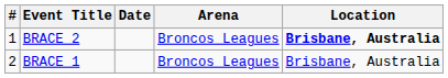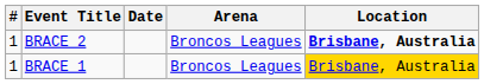 <table class="sortable wikitable succession-box" style="font-size:90%;">
 <tr>
 <th scope="col">#</th>
 <th scope="col">Event Title</th>
 <th scope="col">Date</th>
 <th scope="col">Arena</th>
 <th scope="col">Location</th>
 </tr>
 <tr>
 <td align="center">1</td>
 <td><a href='#'>BRACE 2</a></td>
 <td></td>
 <td><a href='#'>Broncos Leagues</a></td>
 <td><strong><a href='#'>Brisbane</a>, Australia</strong></td>
 </tr>
 <tr>
-<td align="center">2</td>
+<td align="center">1</td>
 <td><a href='#'>BRACE 1</a></td>
 <td></td>
 <td><a href='#'>Broncos Leagues</a></td>
-<td><a href='#'>Brisbane</a>, Australia</td>
+<td style="background: gold;"><a href='#'>Brisbane</a>, Australia</td>
 </tr>
 </table>
